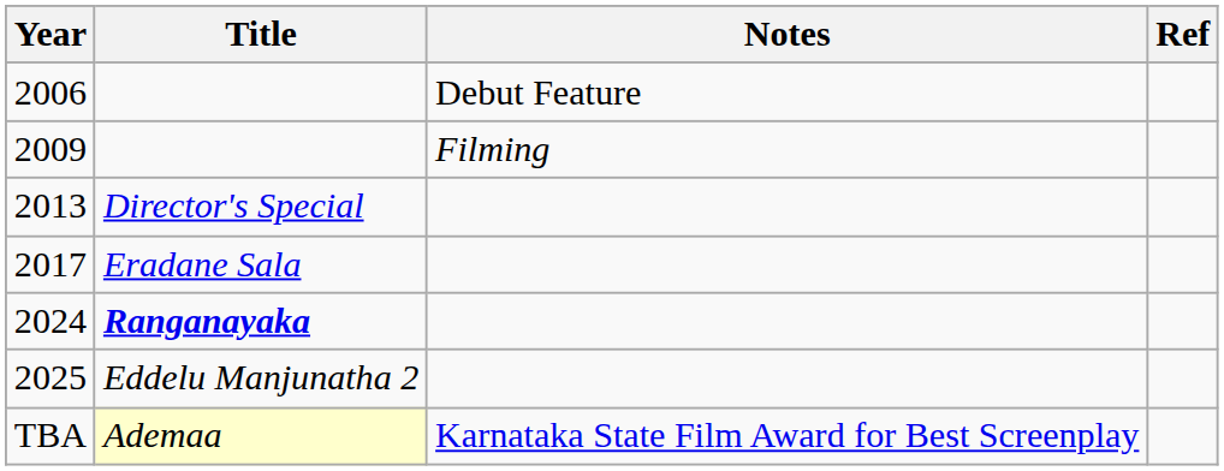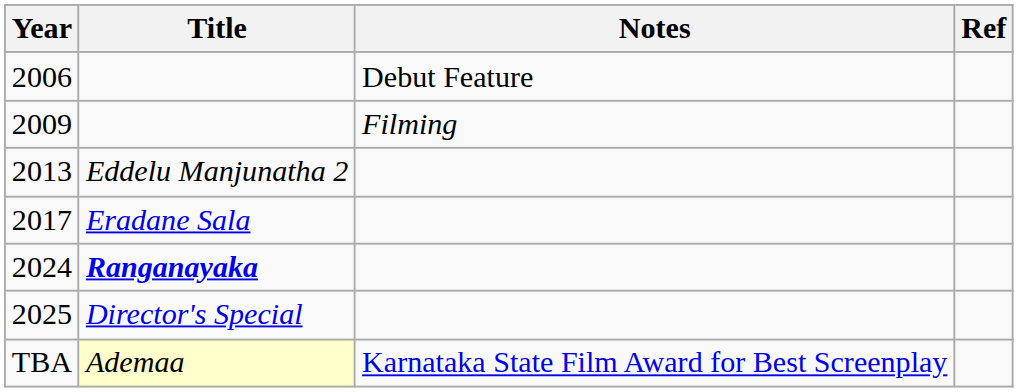 <table class="wikitable sortable">
 <tr>
 <th>Year</th>
 <th>Title</th>
 <th>Notes</th>
 <th>Ref</th>
 </tr>
 <tr>
 <td>2006</td>
 <td></td>
 <td>Debut Feature</td>
 <td></td>
 </tr>
 <tr>
 <td>2009</td>
 <td></td>
 <td><em>Filming</em></td>
 <td></td>
 </tr>
 <tr>
 <td>2013</td>
-<td><em><a href='#'>Director's Special</a></em></td>
+<td><em>Eddelu Manjunatha 2</em></td>
 <td></td>
 <td></td>
 </tr>
 <tr>
 <td>2017</td>
 <td><em><a href='#'>Eradane Sala</a></em></td>
 <td></td>
 <td></td>
 </tr>
 <tr>
 <td>2024</td>
 <td><strong><em><a href='#'>Ranganayaka</a></em></strong></td>
 <td></td>
 <td></td>
 </tr>
 <tr>
 <td>2025</td>
-<td><em>Eddelu Manjunatha 2</em></td>
+<td><em><a href='#'>Director's Special</a></em></td>
 <td></td>
 <td></td>
 </tr>
 <tr>
 <td>TBA</td>
 <td style="background:#FFFFCC;"> <em>Ademaa</em></td>
 <td><a href='#'>Karnataka State Film Award for Best Screenplay</a></td>
 <td></td>
 </tr>
 </table>
